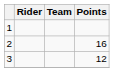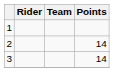 <table class="wikitable">
 <tr>
 <th></th>
 <th>Rider</th>
 <th>Team</th>
 <th>Points</th>
 </tr>
 <tr>
 <td>1</td>
 <td>    </td>
 <td></td>
 <td align="right"></td>
 </tr>
 <tr>
 <td>2</td>
 <td></td>
 <td></td>
-<td align="right">16</td>
+<td align="right">14</td>
 </tr>
 <tr>
 <td>3</td>
 <td></td>
 <td></td>
-<td align="right">12</td>
+<td align="right">14</td>
 </tr>
 <tr>
 </tr>
 </table>
